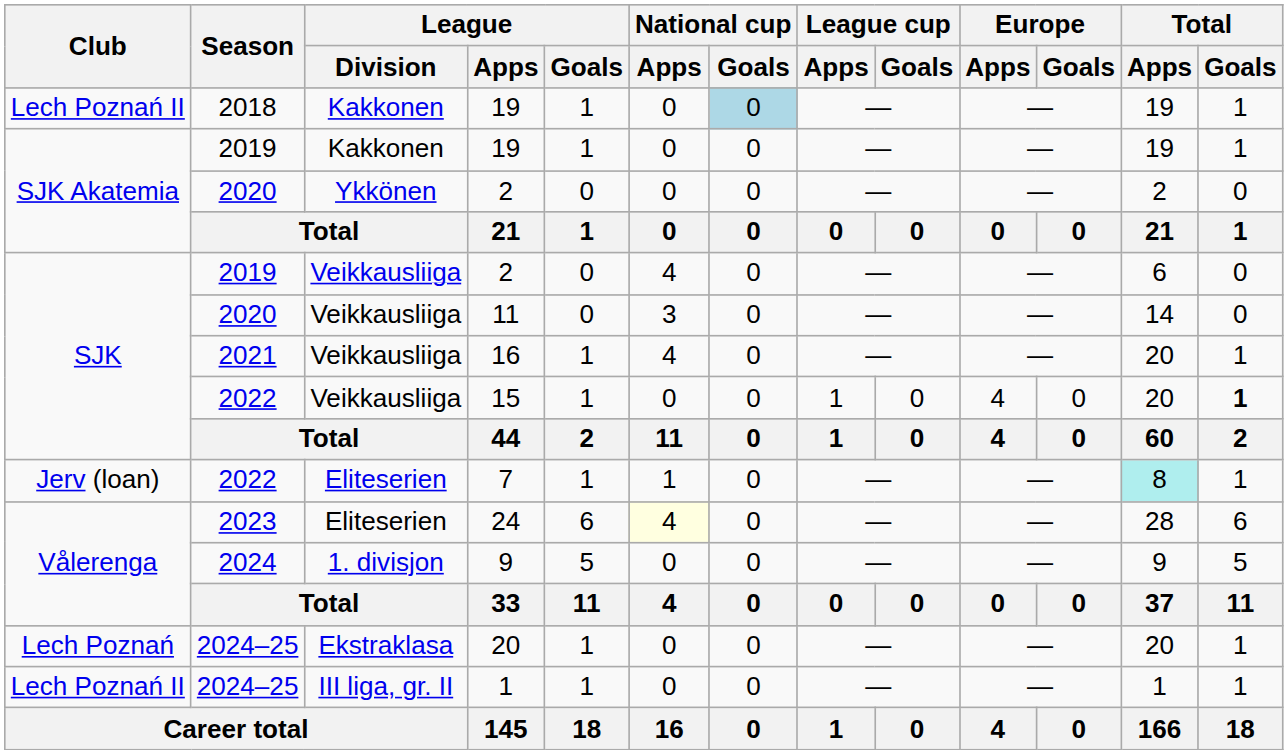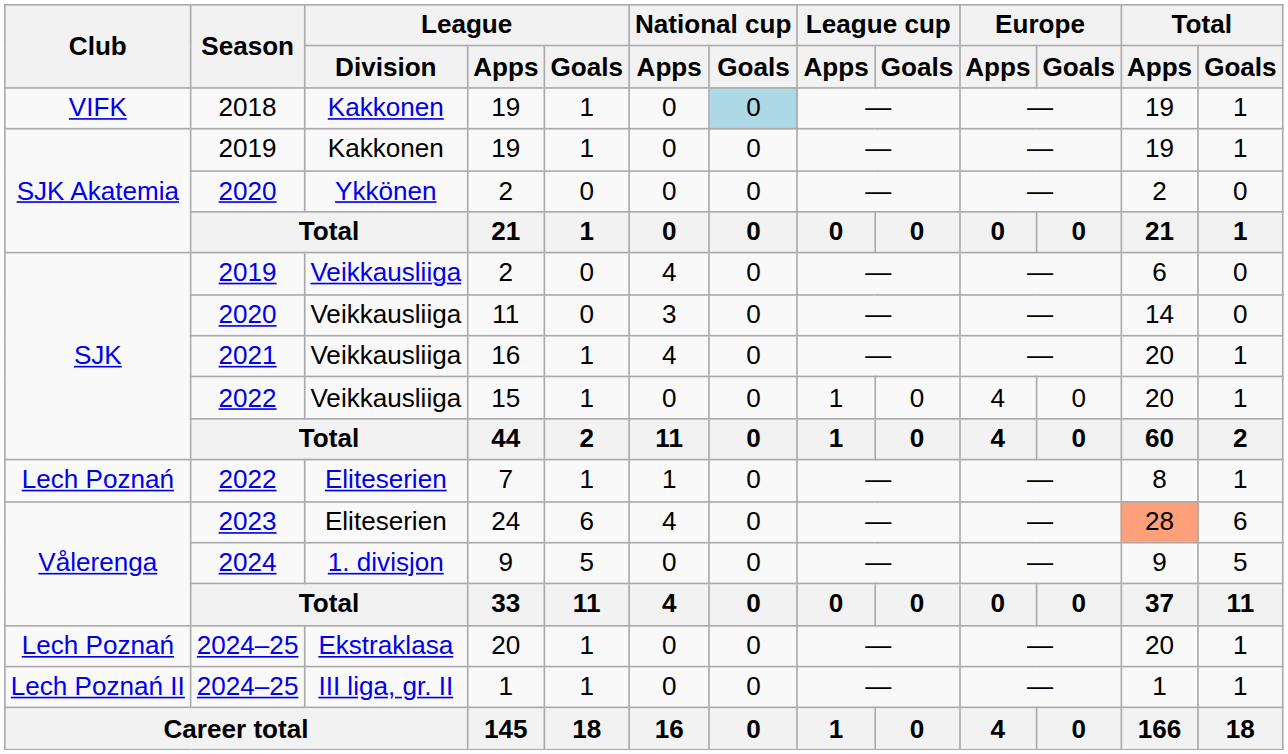 <table class="wikitable" style="text-align:center">
 <tr>
 <th rowspan="2">Club</th>
 <th rowspan="2">Season</th>
 <th colspan="3">League</th>
 <th colspan="2">National cup</th>
 <th colspan="2">League cup</th>
 <th colspan="2">Europe</th>
 <th colspan="2">Total</th>
 </tr>
 <tr>
 <th>Division</th>
 <th>Apps</th>
 <th>Goals</th>
 <th>Apps</th>
 <th>Goals</th>
 <th>Apps</th>
 <th>Goals</th>
 <th>Apps</th>
 <th>Goals</th>
 <th>Apps</th>
 <th>Goals</th>
 </tr>
 <tr>
-<td><a href='#'>Lech Poznań II</a></td>
+<td><a href='#'>VIFK</a></td>
 <td>2018</td>
 <td><a href='#'>Kakkonen</a></td>
 <td>19</td>
 <td>1</td>
 <td>0</td>
 <td style="background: lightblue;">0</td>
 <td colspan="2">—</td>
 <td colspan="2">—</td>
 <td>19</td>
 <td>1</td>
 </tr>
 <tr>
 <td rowspan="3"><a href='#'>SJK Akatemia</a></td>
 <td>2019</td>
 <td>Kakkonen</td>
 <td>19</td>
 <td>1</td>
 <td>0</td>
 <td>0</td>
 <td colspan="2">—</td>
 <td colspan="2">—</td>
 <td>19</td>
 <td>1</td>
 </tr>
 <tr>
 <td><a href='#'>2020</a></td>
 <td><a href='#'>Ykkönen</a></td>
 <td>2</td>
 <td>0</td>
 <td>0</td>
 <td>0</td>
 <td colspan="2">—</td>
 <td colspan="2">—</td>
 <td>2</td>
 <td>0</td>
 </tr>
 <tr>
 <th colspan="2">Total</th>
 <th>21</th>
 <th>1</th>
 <th>0</th>
 <th>0</th>
 <th>0</th>
 <th>0</th>
 <th>0</th>
 <th>0</th>
 <th>21</th>
 <th>1</th>
 </tr>
 <tr>
 <td rowspan="5"><a href='#'>SJK</a></td>
 <td><a href='#'>2019</a></td>
 <td><a href='#'>Veikkausliiga</a></td>
 <td>2</td>
 <td>0</td>
 <td>4</td>
 <td>0</td>
 <td colspan="2">—</td>
 <td colspan="2">—</td>
 <td>6</td>
 <td>0</td>
 </tr>
 <tr>
 <td><a href='#'>2020</a></td>
 <td>Veikkausliiga</td>
 <td>11</td>
 <td>0</td>
 <td>3</td>
 <td>0</td>
 <td colspan="2">—</td>
 <td colspan="2">—</td>
 <td>14</td>
 <td>0</td>
 </tr>
 <tr>
 <td><a href='#'>2021</a></td>
 <td>Veikkausliiga</td>
 <td>16</td>
 <td>1</td>
 <td>4</td>
 <td>0</td>
 <td colspan="2">—</td>
 <td colspan="2">—</td>
 <td>20</td>
 <td>1</td>
 </tr>
 <tr>
 <td><a href='#'>2022</a></td>
 <td>Veikkausliiga</td>
 <td>15</td>
 <td>1</td>
 <td>0</td>
 <td>0</td>
 <td>1</td>
 <td>0</td>
 <td>4</td>
 <td>0</td>
 <td>20</td>
-<td><strong>1</strong></td>
+<td>1</td>
 </tr>
 <tr>
 <th colspan="2">Total</th>
 <th>44</th>
 <th>2</th>
 <th>11</th>
 <th>0</th>
 <th>1</th>
 <th>0</th>
 <th>4</th>
 <th>0</th>
 <th>60</th>
 <th>2</th>
 </tr>
 <tr>
-<td><a href='#'>Jerv</a> (loan)</td>
+<td><a href='#'>Lech Poznań</a></td>
 <td><a href='#'>2022</a></td>
 <td><a href='#'>Eliteserien</a></td>
 <td>7</td>
 <td>1</td>
 <td>1</td>
 <td>0</td>
 <td colspan="2">—</td>
 <td colspan="2">—</td>
-<td style="background: paleturquoise;">8</td>
+<td>8</td>
 <td>1</td>
 </tr>
 <tr>
 <td rowspan="3"><a href='#'>Vålerenga</a></td>
 <td><a href='#'>2023</a></td>
 <td>Eliteserien</td>
 <td>24</td>
 <td>6</td>
-<td style="background: lightyellow;">4</td>
+<td>4</td>
 <td>0</td>
 <td colspan="2">—</td>
 <td colspan="2">—</td>
-<td>28</td>
+<td style="background: lightsalmon;">28</td>
 <td>6</td>
 </tr>
 <tr>
 <td><a href='#'>2024</a></td>
 <td><a href='#'>1. divisjon</a></td>
 <td>9</td>
 <td>5</td>
 <td>0</td>
 <td>0</td>
 <td colspan="2">—</td>
 <td colspan="2">—</td>
 <td>9</td>
 <td>5</td>
 </tr>
 <tr>
 <th colspan="2">Total</th>
 <th>33</th>
 <th>11</th>
 <th>4</th>
 <th>0</th>
 <th>0</th>
 <th>0</th>
 <th>0</th>
 <th>0</th>
 <th>37</th>
 <th>11</th>
 </tr>
 <tr>
 <td><a href='#'>Lech Poznań</a></td>
 <td><a href='#'>2024–25</a></td>
 <td><a href='#'>Ekstraklasa</a></td>
 <td>20</td>
 <td>1</td>
 <td>0</td>
 <td>0</td>
 <td colspan=2>—</td>
 <td colspan=2>—</td>
 <td>20</td>
 <td>1</td>
 </tr>
 <tr>
 <td><a href='#'>Lech Poznań II</a></td>
 <td><a href='#'>2024–25</a></td>
 <td><a href='#'>III liga, gr. II</a></td>
 <td>1</td>
 <td>1</td>
 <td>0</td>
 <td>0</td>
 <td colspan=2>—</td>
 <td colspan=2>—</td>
 <td>1</td>
 <td>1</td>
 </tr>
 <tr>
 <th colspan="3">Career total</th>
 <th>145</th>
 <th>18</th>
 <th>16</th>
 <th>0</th>
 <th>1</th>
 <th>0</th>
 <th>4</th>
 <th>0</th>
 <th>166</th>
 <th>18</th>
 </tr>
 </table>
